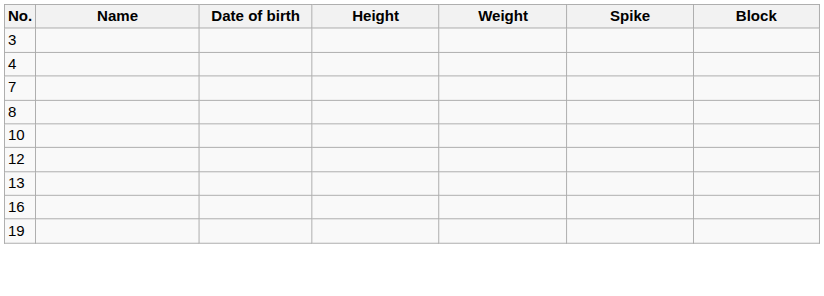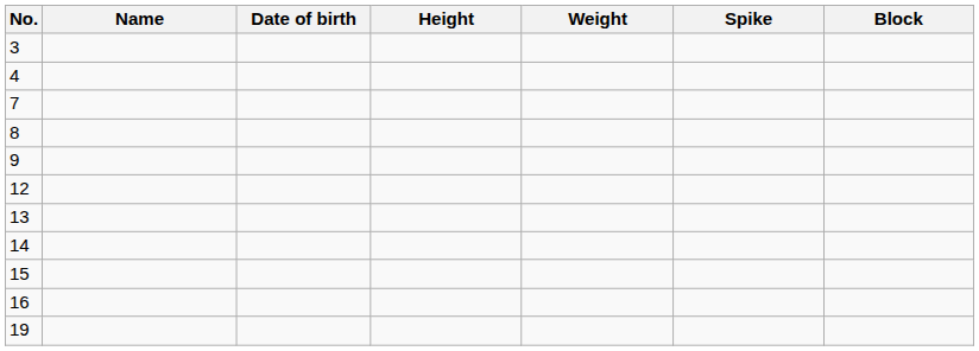 <table class=wikitable sortable style=font-size:100%; text-align:center;>
 <tr>
 <th>No.</th>
 <th style=width:12em>Name</th>
 <th style=width:8em>Date of birth</th>
 <th style=width:9em>Height</th>
 <th style=width:9em>Weight</th>
 <th style=width:9em>Spike</th>
 <th style=width:9em>Block</th>
 </tr>
 <tr>
 <td>3</td>
 <td align=left></td>
 <td align=right></td>
 <td></td>
 <td></td>
 <td></td>
 <td></td>
 </tr>
 <tr>
 <td>4</td>
 <td align=left></td>
 <td align=right></td>
 <td></td>
 <td></td>
 <td></td>
 <td></td>
 </tr>
 <tr>
 <td>7</td>
 <td align=left></td>
 <td align=right></td>
 <td></td>
 <td></td>
 <td></td>
 <td></td>
 </tr>
 <tr>
 <td>8</td>
 <td align=left></td>
 <td align=right></td>
 <td></td>
 <td></td>
 <td></td>
 <td></td>
 </tr>
 <tr>
-<td>10</td>
+<td>9</td>
 <td align=left></td>
 <td align=right></td>
 <td></td>
 <td></td>
 <td></td>
 <td></td>
 </tr>
 <tr>
 <td>12</td>
 <td align=left></td>
 <td align=right></td>
 <td></td>
 <td></td>
 <td></td>
 <td></td>
 </tr>
 <tr>
 <td>13</td>
 <td align=left></td>
 <td align=right></td>
 <td></td>
 <td></td>
 <td></td>
 <td></td>
 </tr>
 <tr>
+<td>14</td>
+<td align=left></td>
+<td align=right></td>
+<td></td>
+<td></td>
+<td></td>
+<td></td>
+</tr>
+<tr>
+<td>15</td>
+<td align=left></td>
+<td align=right></td>
+<td></td>
+<td></td>
+<td></td>
+<td></td>
+</tr>
+<tr>
 <td>16</td>
 <td align=left></td>
 <td align=right></td>
 <td></td>
 <td></td>
 <td></td>
 <td></td>
 </tr>
 <tr>
 <td>19</td>
 <td align=left></td>
 <td align=right></td>
 <td></td>
 <td></td>
 <td></td>
 <td></td>
 </tr>
 </table>
